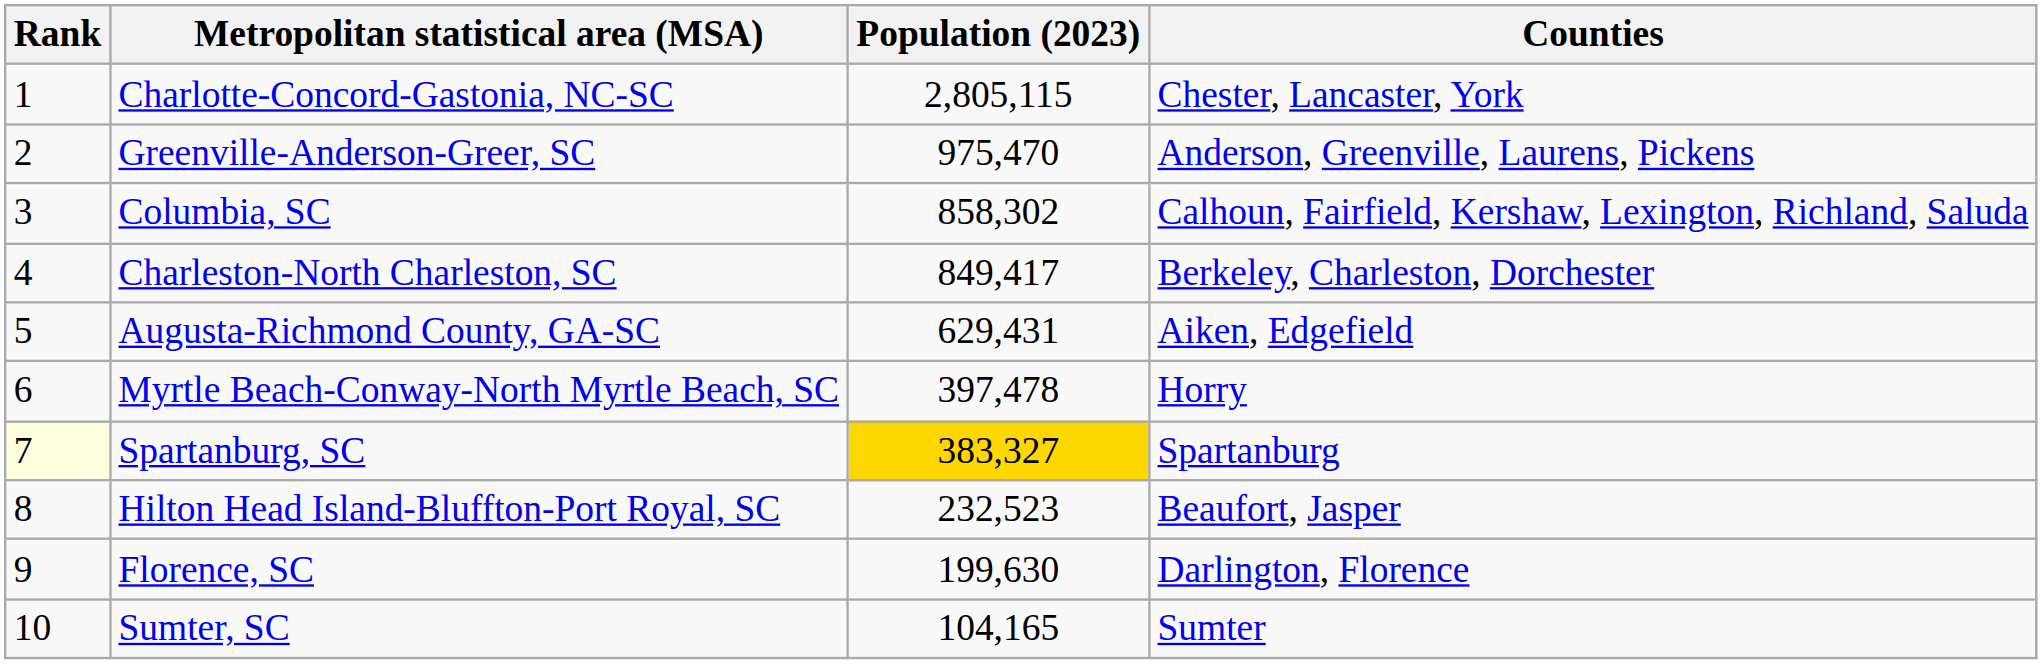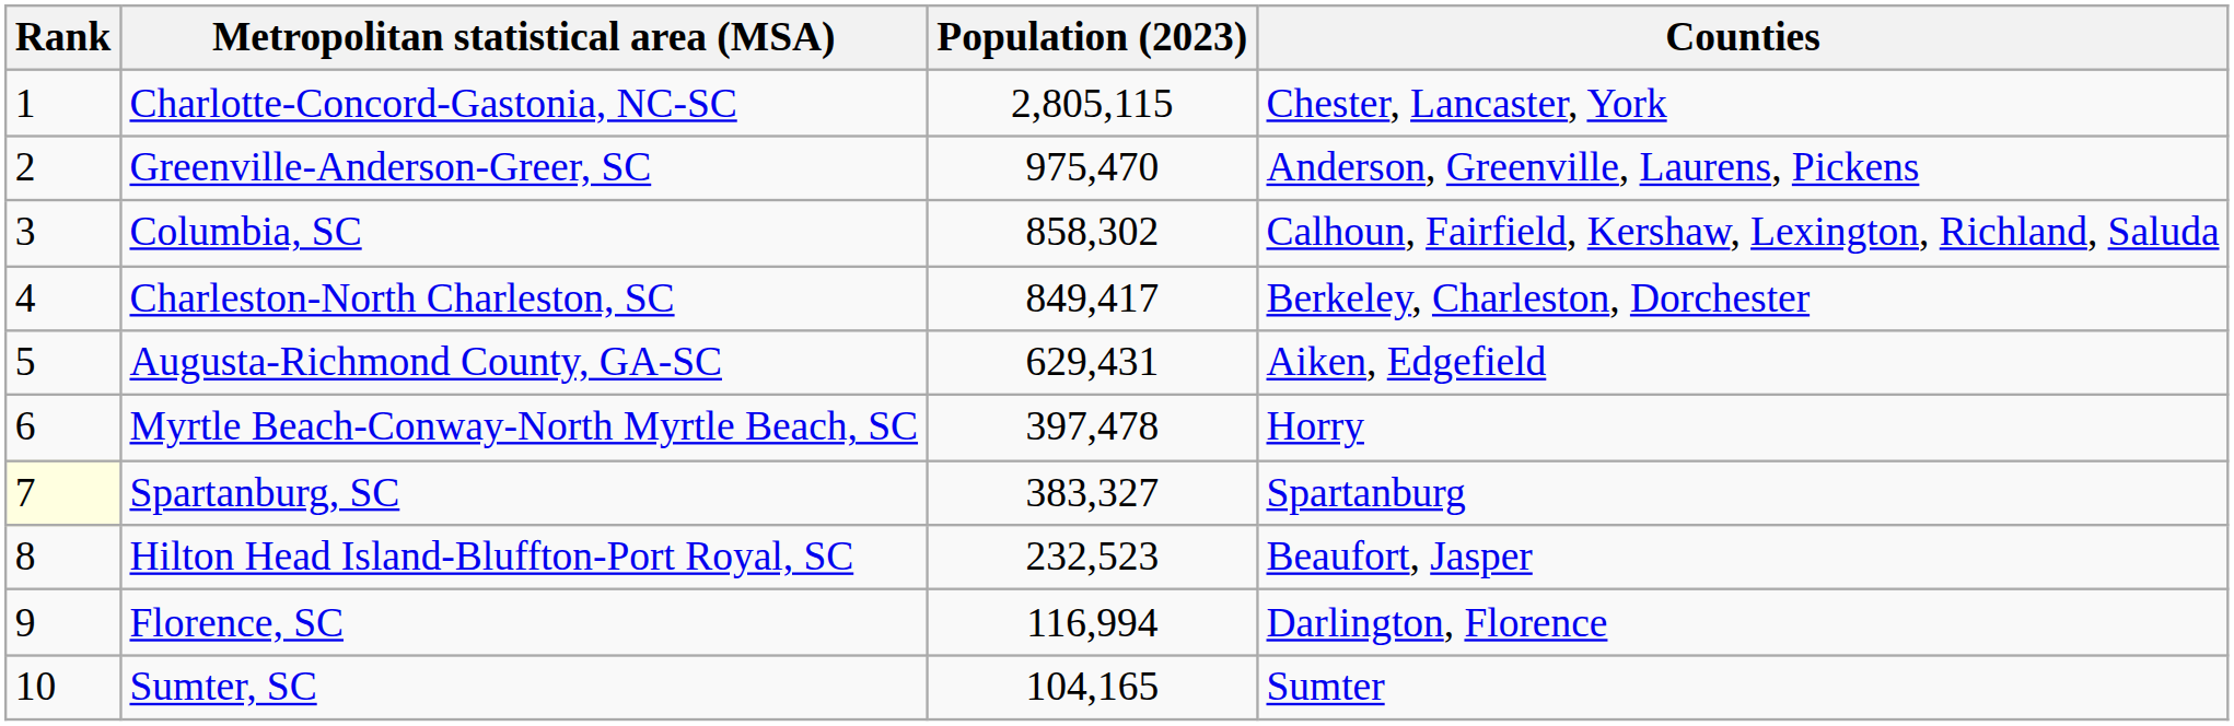 <table class="wikitable">
 <tr>
 <th>Rank</th>
 <th>Metropolitan statistical area (MSA)</th>
 <th>Population (2023)</th>
 <th>Counties</th>
 </tr>
 <tr>
 <td>1</td>
 <td><a href='#'>Charlotte-Concord-Gastonia, NC-SC</a></td>
 <td align="center">2,805,115</td>
 <td><a href='#'>Chester</a>, <a href='#'>Lancaster</a>, <a href='#'>York</a></td>
 </tr>
 <tr>
 <td>2</td>
 <td><a href='#'>Greenville-Anderson-Greer, SC</a></td>
 <td align="center">975,470</td>
 <td><a href='#'>Anderson</a>, <a href='#'>Greenville</a>, <a href='#'>Laurens</a>, <a href='#'>Pickens</a></td>
 </tr>
 <tr>
 <td>3</td>
 <td><a href='#'>Columbia, SC</a></td>
 <td align="center">858,302</td>
 <td><a href='#'>Calhoun</a>, <a href='#'>Fairfield</a>, <a href='#'>Kershaw</a>, <a href='#'>Lexington</a>, <a href='#'>Richland</a>, <a href='#'>Saluda</a></td>
 </tr>
 <tr>
 <td>4</td>
 <td><a href='#'>Charleston-North Charleston, SC</a></td>
 <td align="center">849,417</td>
 <td><a href='#'>Berkeley</a>, <a href='#'>Charleston</a>, <a href='#'>Dorchester</a></td>
 </tr>
 <tr>
 <td>5</td>
 <td><a href='#'>Augusta-Richmond County, GA-SC</a></td>
 <td align="center">629,431</td>
 <td><a href='#'>Aiken</a>, <a href='#'>Edgefield</a></td>
 </tr>
 <tr>
 <td>6</td>
 <td><a href='#'>Myrtle Beach-Conway-North Myrtle Beach, SC</a></td>
 <td align="center">397,478</td>
 <td><a href='#'>Horry</a></td>
 </tr>
 <tr>
 <td style="background: lightyellow;">7</td>
 <td><a href='#'>Spartanburg, SC</a></td>
-<td align="center" style="background: gold;">383,327</td>
+<td align="center">383,327</td>
 <td><a href='#'>Spartanburg</a></td>
 </tr>
 <tr>
 <td>8</td>
 <td><a href='#'>Hilton Head Island-Bluffton-Port Royal, SC</a></td>
 <td align="center">232,523</td>
 <td><a href='#'>Beaufort</a>, <a href='#'>Jasper</a></td>
 </tr>
 <tr>
 <td>9</td>
 <td><a href='#'>Florence, SC</a></td>
-<td align="center">199,630</td>
+<td align="center">116,994</td>
 <td><a href='#'>Darlington</a>, <a href='#'>Florence</a></td>
 </tr>
 <tr>
 <td>10</td>
 <td><a href='#'>Sumter, SC</a></td>
 <td align="center">104,165</td>
 <td><a href='#'>Sumter</a></td>
 </tr>
 </table>
